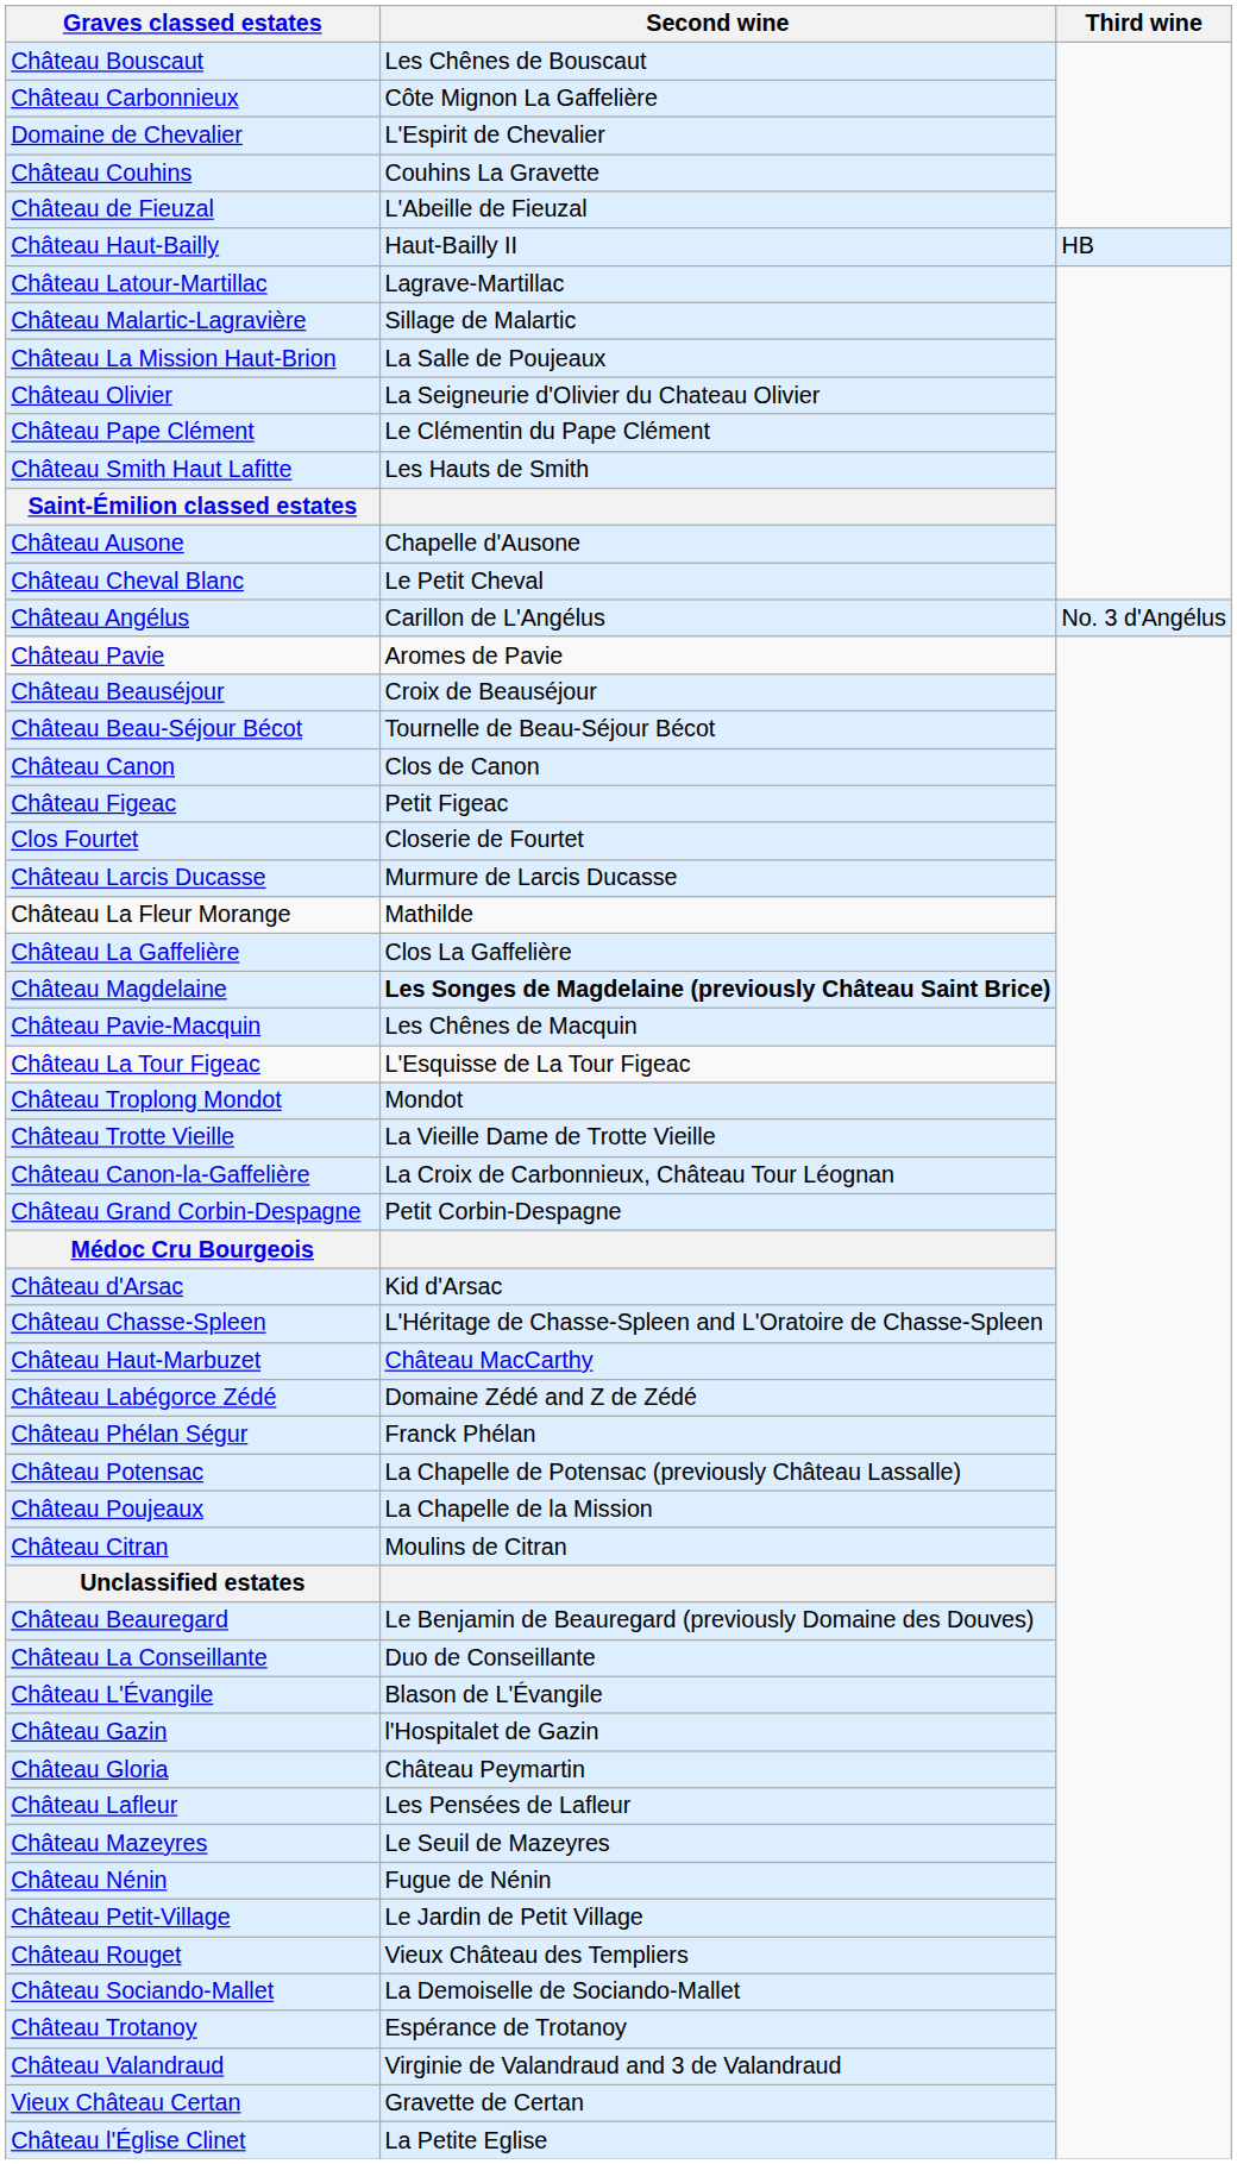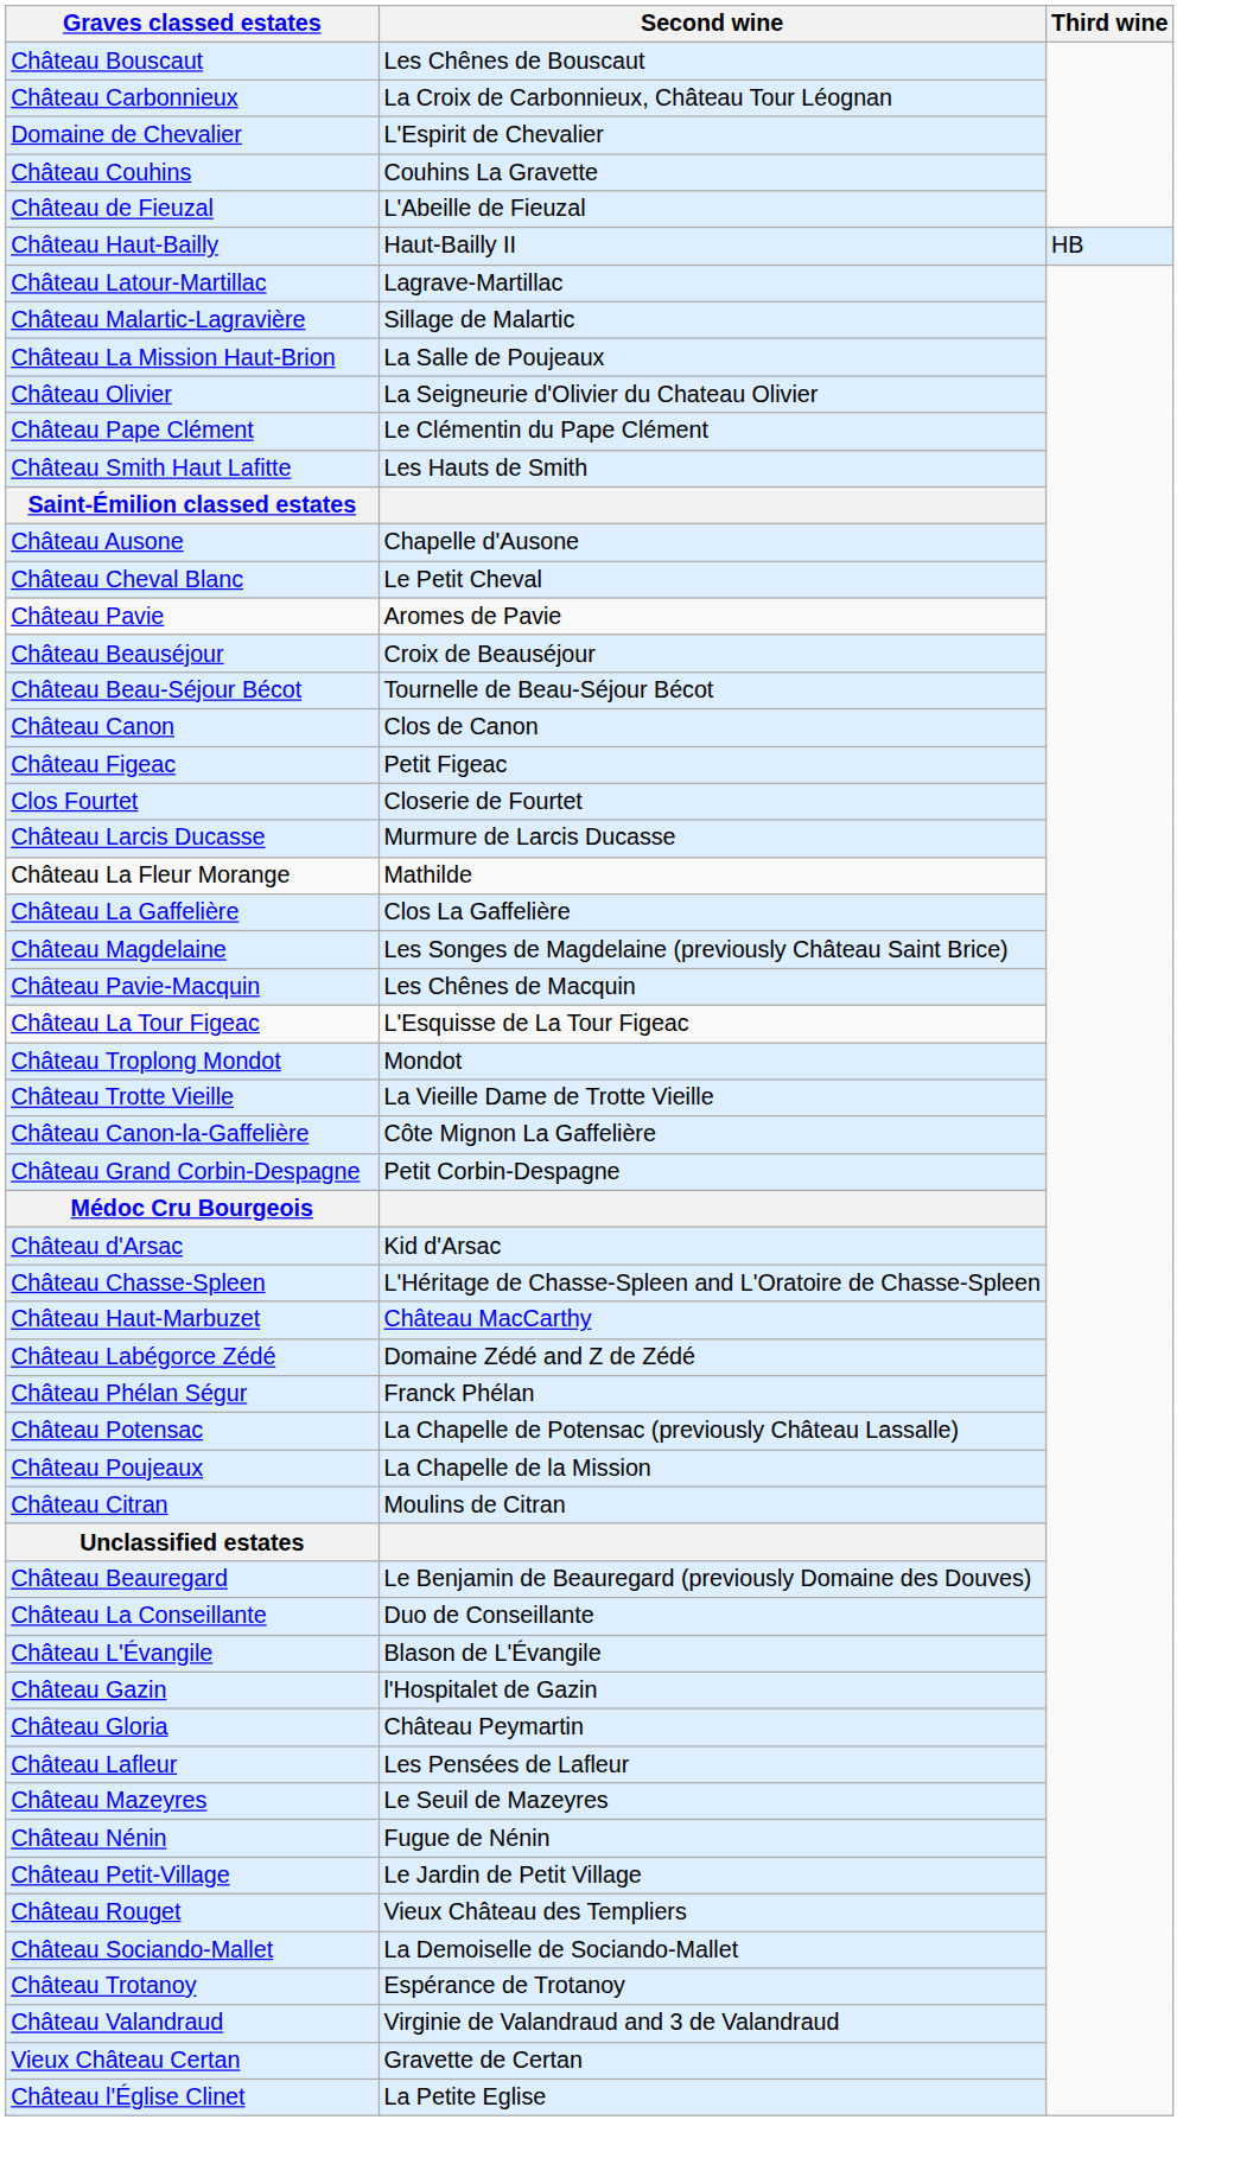 <table class="wikitable">
 <tr>
 <th><a href='#'>Graves classed estates</a></th>
 <th>Second wine</th>
 <th>Third wine</th>
 </tr>
 <tr ---- bgcolor="#DDEEFF">
 <td><a href='#'>Château Bouscaut</a></td>
 <td>Les Chênes de Bouscaut</td>
 </tr>
 <tr ---- bgcolor="#DDEEFF">
 <td><a href='#'>Château Carbonnieux</a></td>
-<td>Côte Mignon La Gaffelière</td>
+<td>La Croix de Carbonnieux, Château Tour Léognan</td>
 </tr>
 <tr ---- bgcolor="#DDEEFF">
 <td><a href='#'>Domaine de Chevalier</a></td>
 <td>L'Espirit de Chevalier</td>
 </tr>
 <tr ---- bgcolor="#DDEEFF">
 <td><a href='#'>Château Couhins</a></td>
 <td>Couhins La Gravette</td>
 </tr>
 <tr ---- bgcolor="#DDEEFF">
 <td><a href='#'>Château de Fieuzal</a></td>
 <td>L'Abeille de Fieuzal</td>
 </tr>
 <tr ---- bgcolor="#DDEEFF">
 <td><a href='#'>Château Haut-Bailly</a></td>
 <td>Haut-Bailly II</td>
 <td>HB</td>
 </tr>
 <tr ---- bgcolor="#DDEEFF">
 <td><a href='#'>Château Latour-Martillac</a></td>
 <td>Lagrave-Martillac</td>
 </tr>
 <tr ---- bgcolor="#DDEEFF">
 <td><a href='#'>Château Malartic-Lagravière</a></td>
 <td>Sillage de Malartic</td>
 </tr>
 <tr ---- bgcolor="#DDEEFF">
 <td><a href='#'>Château La Mission Haut-Brion</a></td>
 <td>La Salle de Poujeaux</td>
 </tr>
 <tr ---- bgcolor="#DDEEFF">
 <td><a href='#'>Château Olivier</a></td>
 <td>La Seigneurie d'Olivier du Chateau Olivier</td>
 </tr>
 <tr ---- bgcolor="#DDEEFF">
 <td><a href='#'>Château Pape Clément</a></td>
 <td>Le Clémentin du Pape Clément</td>
 </tr>
 <tr ---- bgcolor="#DDEEFF">
 <td><a href='#'>Château Smith Haut Lafitte</a></td>
 <td>Les Hauts de Smith</td>
 </tr>
 <tr ---- bgcolor="#DDEEFF">
 <th><a href='#'>Saint-Émilion classed estates</a></th>
 <th></th>
 </tr>
 <tr ---- bgcolor="#DDEEFF">
 <td><a href='#'>Château Ausone</a></td>
 <td>Chapelle d'Ausone</td>
 </tr>
 <tr ---- bgcolor="#DDEEFF">
 <td><a href='#'>Château Cheval Blanc</a></td>
 <td>Le Petit Cheval</td>
 </tr>
-<tr ---- bgcolor="#DDEEFF">
-<td><a href='#'>Château Angélus</a></td>
-<td>Carillon de L'Angélus</td>
-<td>No. 3 d'Angélus</td>
-</tr>
 <tr>
 <td><a href='#'>Château Pavie</a></td>
 <td>Aromes de Pavie</td>
 </tr>
 <tr ---- bgcolor="#DDEEFF">
 <td><a href='#'>Château Beauséjour</a></td>
 <td>Croix de Beauséjour</td>
 </tr>
 <tr ---- bgcolor="#DDEEFF">
 <td><a href='#'>Château Beau-Séjour Bécot</a></td>
 <td>Tournelle de Beau-Séjour Bécot</td>
 </tr>
 <tr ---- bgcolor="#DDEEFF">
 <td><a href='#'>Château Canon</a></td>
 <td>Clos de Canon</td>
 </tr>
 <tr ---- bgcolor="#DDEEFF">
 <td><a href='#'>Château Figeac</a></td>
 <td>Petit Figeac</td>
 </tr>
 <tr ---- bgcolor="#DDEEFF">
 <td><a href='#'>Clos Fourtet</a></td>
 <td>Closerie de Fourtet</td>
 </tr>
 <tr ---- bgcolor="#DDEEFF">
 <td><a href='#'>Château Larcis Ducasse</a></td>
 <td>Murmure de Larcis Ducasse</td>
 </tr>
 <tr>
 <td>Château La Fleur Morange</td>
 <td>Mathilde</td>
 </tr>
 <tr ---- bgcolor="#DDEEFF">
 <td><a href='#'>Château La Gaffelière</a></td>
 <td>Clos La Gaffelière</td>
 </tr>
 <tr ---- bgcolor="#DDEEFF">
 <td><a href='#'>Château Magdelaine</a></td>
-<td><strong>Les Songes de Magdelaine (previously Château Saint Brice)</strong></td>
+<td>Les Songes de Magdelaine (previously Château Saint Brice)</td>
 </tr>
 <tr ---- bgcolor="#DDEEFF">
 <td><a href='#'>Château Pavie-Macquin</a></td>
 <td>Les Chênes de Macquin</td>
 </tr>
 <tr>
 <td><a href='#'>Château La Tour Figeac</a></td>
 <td>L'Esquisse de La Tour Figeac</td>
 </tr>
 <tr ---- bgcolor="#DDEEFF">
 <td><a href='#'>Château Troplong Mondot</a></td>
 <td>Mondot</td>
 </tr>
 <tr ---- bgcolor="#DDEEFF">
 <td><a href='#'>Château Trotte Vieille</a></td>
 <td>La Vieille Dame de Trotte Vieille</td>
 </tr>
 <tr ---- bgcolor="#DDEEFF">
 <td><a href='#'>Château Canon-la-Gaffelière</a></td>
-<td>La Croix de Carbonnieux, Château Tour Léognan</td>
+<td>Côte Mignon La Gaffelière</td>
 </tr>
 <tr ---- bgcolor="#DDEEFF">
 <td><a href='#'>Château Grand Corbin-Despagne</a>  </td>
 <td>Petit Corbin-Despagne</td>
 </tr>
 <tr ---- bgcolor="#DDEEFF">
 <th><a href='#'>Médoc Cru Bourgeois</a></th>
 <th></th>
 </tr>
 <tr ---- bgcolor="#DDEEFF">
 <td><a href='#'>Château d'Arsac</a></td>
 <td>Kid d'Arsac</td>
 </tr>
 <tr ---- bgcolor="#DDEEFF">
 <td><a href='#'>Château Chasse-Spleen</a></td>
 <td>L'Héritage de Chasse-Spleen and L'Oratoire de Chasse-Spleen</td>
 </tr>
 <tr ---- bgcolor="#DDEEFF">
 <td><a href='#'>Château Haut-Marbuzet</a></td>
 <td><a href='#'>Château MacCarthy</a></td>
 </tr>
 <tr ---- bgcolor="#DDEEFF">
 <td><a href='#'>Château Labégorce Zédé</a></td>
 <td>Domaine Zédé and Z de Zédé</td>
 </tr>
 <tr ---- bgcolor="#DDEEFF">
 <td><a href='#'>Château Phélan Ségur</a></td>
 <td>Franck Phélan</td>
 </tr>
 <tr ---- bgcolor="#DDEEFF">
 <td><a href='#'>Château Potensac</a></td>
 <td>La Chapelle de Potensac (previously Château Lassalle)</td>
 </tr>
 <tr ---- bgcolor="#DDEEFF">
 <td><a href='#'>Château Poujeaux</a></td>
 <td>La Chapelle de la Mission</td>
 </tr>
 <tr ---- bgcolor="#DDEEFF">
 <td><a href='#'>Château Citran</a></td>
 <td>Moulins de Citran</td>
 </tr>
 <tr ---- bgcolor="#DDEEFF">
 <th>Unclassified estates</th>
 <th></th>
 </tr>
 <tr ---- bgcolor="#DDEEFF">
 <td><a href='#'>Château Beauregard</a></td>
 <td>Le Benjamin de Beauregard (previously Domaine des Douves)</td>
 </tr>
 <tr ---- bgcolor="#DDEEFF">
 <td><a href='#'>Château La Conseillante</a></td>
 <td>Duo de Conseillante</td>
 </tr>
 <tr ---- bgcolor="#DDEEFF">
 <td><a href='#'>Château L'Évangile</a></td>
 <td>Blason de L'Évangile</td>
 </tr>
 <tr ---- bgcolor="#DDEEFF">
 <td><a href='#'>Château Gazin</a></td>
 <td>l'Hospitalet de Gazin</td>
 </tr>
 <tr ---- bgcolor="#DDEEFF">
 <td><a href='#'>Château Gloria</a></td>
 <td>Château Peymartin</td>
 </tr>
 <tr ---- bgcolor="#DDEEFF">
 <td><a href='#'>Château Lafleur</a></td>
 <td>Les Pensées de Lafleur</td>
 </tr>
 <tr ---- bgcolor="#DDEEFF">
 <td><a href='#'>Château Mazeyres</a></td>
 <td>Le Seuil de Mazeyres</td>
 </tr>
 <tr ---- bgcolor="#DDEEFF">
 <td><a href='#'>Château Nénin</a></td>
 <td>Fugue de Nénin</td>
 </tr>
 <tr ---- bgcolor="#DDEEFF">
 <td><a href='#'>Château Petit-Village</a></td>
 <td>Le Jardin de Petit Village</td>
 </tr>
 <tr ---- bgcolor="#DDEEFF">
 <td><a href='#'>Château Rouget</a></td>
 <td>Vieux Château des Templiers</td>
 </tr>
 <tr ---- bgcolor="#DDEEFF">
 <td><a href='#'>Château Sociando-Mallet</a></td>
 <td>La Demoiselle de Sociando-Mallet</td>
 </tr>
 <tr ---- bgcolor="#DDEEFF">
 <td><a href='#'>Château Trotanoy</a></td>
 <td>Espérance de Trotanoy</td>
 </tr>
 <tr ---- bgcolor="#DDEEFF">
 <td><a href='#'>Château Valandraud</a></td>
 <td>Virginie de Valandraud and 3 de Valandraud</td>
 </tr>
 <tr ---- bgcolor="#DDEEFF">
 <td><a href='#'>Vieux Château Certan</a></td>
 <td>Gravette de Certan</td>
 </tr>
 <tr ---- bgcolor="#DDEEFF">
 <td><a href='#'>Château l'Église Clinet</a></td>
 <td>La Petite Eglise</td>
 </tr>
 </table>
